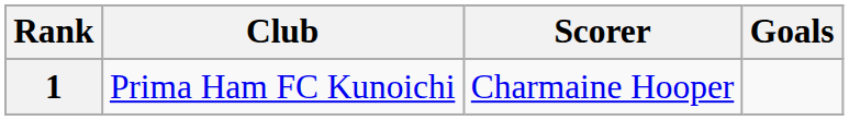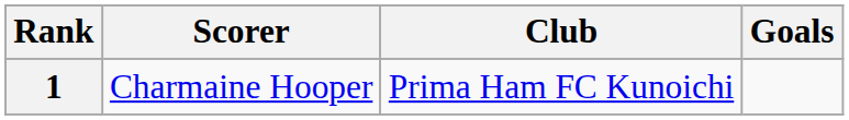 <table class="wikitable">
 <tr>
 <th>Rank</th>
+<th>Scorer</th>
 <th>Club</th>
-<th>Scorer</th>
 <th>Goals</th>
 </tr>
 <tr>
 <th>1</th>
+<td> <a href='#'>Charmaine Hooper</a></td>
 <td><a href='#'>Prima Ham FC Kunoichi</a></td>
-<td> <a href='#'>Charmaine Hooper</a></td>
 <td></td>
 </tr>
 </table>
